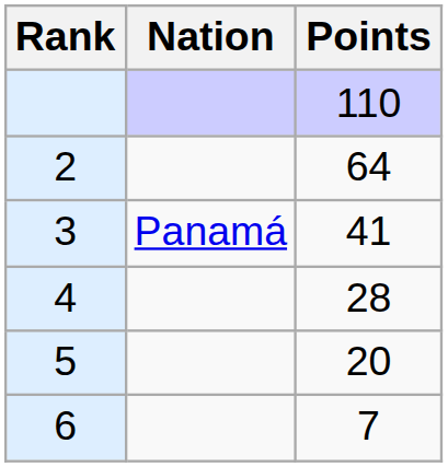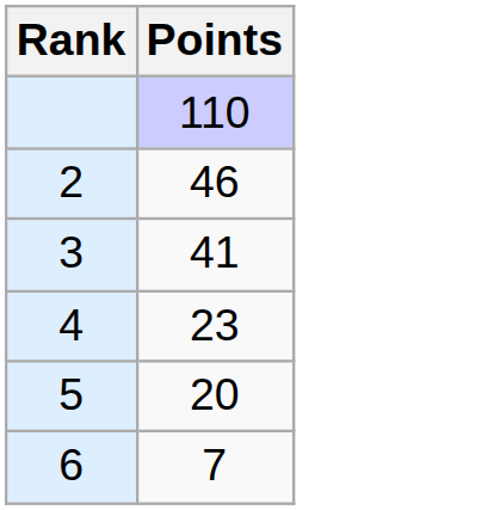 <table class="wikitable sortable" style="text-align:center">
 <tr>
 <th>Rank</th>
-<th>Nation</th>
 <th>Points</th>
 </tr>
 <tr style="background-color:#ccccff">
 <td bgcolor = DDEEFF></td>
-<td align=left></td>
 <td>110</td>
 </tr>
 <tr>
 <td bgcolor = DDEEFF>2</td>
-<td align=left></td>
-<td>64</td>
+<td>46</td>
 </tr>
 <tr>
 <td bgcolor = DDEEFF>3</td>
-<td align=left> <a href='#'>Panamá</a></td>
 <td>41</td>
 </tr>
 <tr>
 <td bgcolor = DDEEFF>4</td>
-<td align=left></td>
-<td>28</td>
+<td>23</td>
 </tr>
 <tr>
 <td bgcolor = DDEEFF>5</td>
-<td align=left></td>
 <td>20</td>
 </tr>
 <tr>
 <td bgcolor = DDEEFF>6</td>
-<td align=left></td>
 <td>7</td>
 </tr>
 </table>
